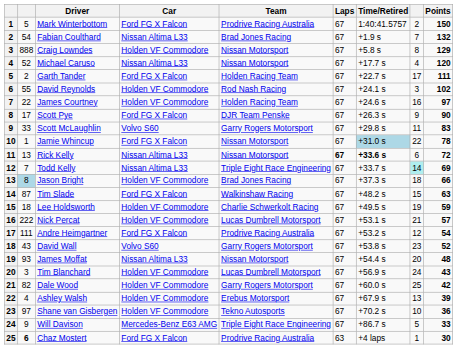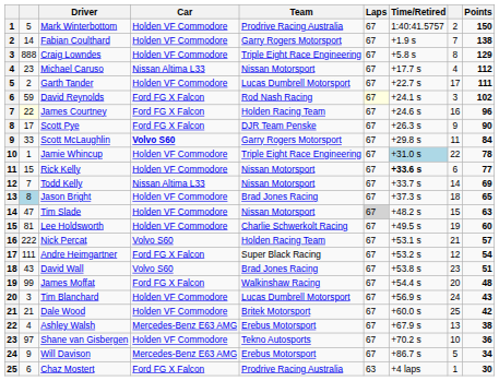 <table class="wikitable" style="font-size: 85%">
 <tr>
 <th></th>
 <th></th>
 <th>Driver</th>
 <th>Car</th>
 <th>Team</th>
 <th>Laps</th>
 <th>Time/Retired</th>
 <th></th>
 <th>Points</th>
 </tr>
 <tr>
 <th>1</th>
 <td align="center">5</td>
 <td> <a href='#'>Mark Winterbottom</a></td>
-<td><a href='#'>Ford FG X Falcon</a></td>
+<td><a href='#'>Holden VF Commodore</a></td>
 <td><a href='#'>Prodrive Racing Australia</a></td>
 <td>67</td>
 <td>1:40:41.5757</td>
 <td align="center">2</td>
 <td align="right"><strong>150</strong></td>
 </tr>
 <tr>
 <th>2</th>
-<td align="center">54</td>
+<td align="center">14</td>
 <td> <a href='#'>Fabian Coulthard</a></td>
-<td><a href='#'>Nissan Altima L33</a></td>
-<td><a href='#'>Brad Jones Racing</a></td>
+<td><a href='#'>Holden VF Commodore</a></td>
+<td><a href='#'>Garry Rogers Motorsport</a></td>
 <td>67</td>
 <td>+1.9 s</td>
 <td align="center">7</td>
-<td align="right"><strong>132</strong></td>
+<td align="right"><strong>138</strong></td>
 </tr>
 <tr>
 <th>3</th>
 <td align="center">888</td>
 <td> <a href='#'>Craig Lowndes</a></td>
 <td><a href='#'>Holden VF Commodore</a></td>
-<td><a href='#'>Nissan Motorsport</a></td>
+<td><a href='#'>Triple Eight Race Engineering</a></td>
 <td>67</td>
 <td>+5.8 s</td>
 <td align="center">8</td>
 <td align="right"><strong>129</strong></td>
 </tr>
 <tr>
 <th>4</th>
-<td align="center">52</td>
+<td align="center">23</td>
 <td> <a href='#'>Michael Caruso</a></td>
 <td><a href='#'>Nissan Altima L33</a></td>
 <td><a href='#'>Nissan Motorsport</a></td>
 <td>67</td>
 <td>+17.7 s</td>
 <td align="center">4</td>
-<td align="right"><strong>120</strong></td>
+<td align="right"><strong>112</strong></td>
 </tr>
 <tr>
 <th>5</th>
 <td align="center">2</td>
 <td> <a href='#'>Garth Tander</a></td>
-<td><a href='#'>Ford FG X Falcon</a></td>
-<td><a href='#'>Holden Racing Team</a></td>
+<td><a href='#'>Holden VF Commodore</a></td>
+<td><a href='#'>Lucas Dumbrell Motorsport</a></td>
 <td>67</td>
 <td>+22.7 s</td>
 <td align="center">17</td>
 <td align="right"><strong>111</strong></td>
 </tr>
 <tr>
 <th>6</th>
-<td align="center">55</td>
+<td align="center">59</td>
 <td> <a href='#'>David Reynolds</a></td>
-<td><a href='#'>Holden VF Commodore</a></td>
+<td><a href='#'>Ford FG X Falcon</a></td>
 <td><a href='#'>Rod Nash Racing</a></td>
-<td>67</td>
+<td style="background: lightyellow;">67</td>
 <td>+24.1 s</td>
 <td align="center">3</td>
 <td align="right"><strong>102</strong></td>
 </tr>
 <tr>
 <th>7</th>
-<td align="center">22</td>
+<td align="center" style="background: lightyellow;">22</td>
 <td> <a href='#'>James Courtney</a></td>
-<td><a href='#'>Holden VF Commodore</a></td>
+<td><a href='#'>Ford FG X Falcon</a></td>
 <td><a href='#'>Holden Racing Team</a></td>
 <td>67</td>
 <td>+24.6 s</td>
 <td align="center">16</td>
-<td align="right"><strong>97</strong></td>
+<td align="right"><strong>96</strong></td>
 </tr>
 <tr>
 <th>8</th>
 <td align="center">17</td>
 <td> <a href='#'>Scott Pye</a></td>
 <td><a href='#'>Ford FG X Falcon</a></td>
 <td><a href='#'>DJR Team Penske</a></td>
 <td>67</td>
 <td>+26.3 s</td>
 <td align="center">9</td>
 <td align="right"><strong>90</strong></td>
 </tr>
 <tr>
 <th>9</th>
 <td align="center">33</td>
 <td> <a href='#'>Scott McLaughlin</a></td>
-<td><a href='#'>Volvo S60</a></td>
+<td><strong><a href='#'>Volvo S60</a></strong></td>
 <td><a href='#'>Garry Rogers Motorsport</a></td>
 <td>67</td>
 <td>+29.8 s</td>
 <td align="center">11</td>
-<td align="right"><strong>83</strong></td>
+<td align="right"><strong>84</strong></td>
 </tr>
 <tr>
 <th>10</th>
 <td align="center">1</td>
 <td> <a href='#'>Jamie Whincup</a></td>
-<td><a href='#'>Ford FG X Falcon</a></td>
-<td><a href='#'>Nissan Motorsport</a></td>
+<td><a href='#'>Holden VF Commodore</a></td>
+<td><a href='#'>Triple Eight Race Engineering</a></td>
 <td>67</td>
 <td style="background: lightblue;">+31.0 s</td>
 <td align="center">22</td>
 <td align="right"><strong>78</strong></td>
 </tr>
 <tr>
 <th>11</th>
-<td align="center">13</td>
+<td align="center">15</td>
 <td> <a href='#'>Rick Kelly</a></td>
-<td><a href='#'>Nissan Altima L33</a></td>
+<td><a href='#'>Holden VF Commodore</a></td>
 <td><a href='#'>Nissan Motorsport</a></td>
-<td><strong>67</strong></td>
+<td>67</td>
 <td><strong>+33.6 s</strong></td>
 <td align="center">6</td>
-<td align="right"><strong>72</strong></td>
+<td align="right"><strong>77</strong></td>
 </tr>
 <tr>
 <th>12</th>
 <td align="center">7</td>
 <td> <a href='#'>Todd Kelly</a></td>
 <td><a href='#'>Nissan Altima L33</a></td>
-<td><a href='#'>Triple Eight Race Engineering</a></td>
+<td><a href='#'>Nissan Motorsport</a></td>
 <td>67</td>
 <td>+33.7 s</td>
-<td align="center" style="background: paleturquoise;">14</td>
+<td align="center">14</td>
 <td align="right"><strong>69</strong></td>
 </tr>
 <tr>
 <th>13</th>
 <td align="center" style="background: lightblue;">8</td>
 <td> <a href='#'>Jason Bright</a></td>
 <td><a href='#'>Holden VF Commodore</a></td>
 <td><a href='#'>Brad Jones Racing</a></td>
 <td>67</td>
 <td>+37.3 s</td>
 <td align="center">18</td>
-<td align="right"><strong>66</strong></td>
+<td align="right"><strong>65</strong></td>
 </tr>
 <tr>
 <th>14</th>
-<td align="center">87</td>
+<td align="center">47</td>
 <td> <a href='#'>Tim Slade</a></td>
-<td><a href='#'>Ford FG X Falcon</a></td>
-<td><a href='#'>Walkinshaw Racing</a></td>
-<td>67</td>
+<td><a href='#'>Holden VF Commodore</a></td>
+<td><a href='#'>Nissan Motorsport</a></td>
+<td style="background: lightgrey;">67</td>
 <td>+48.2 s</td>
 <td align="center">15</td>
 <td align="right"><strong>63</strong></td>
 </tr>
 <tr>
 <th>15</th>
-<td align="center">18</td>
+<td align="center">81</td>
 <td> <a href='#'>Lee Holdsworth</a></td>
 <td><a href='#'>Holden VF Commodore</a></td>
 <td><a href='#'>Charlie Schwerkolt Racing</a></td>
 <td>67</td>
 <td>+49.5 s</td>
 <td align="center">19</td>
-<td align="right"><strong>59</strong></td>
+<td align="right"><strong>60</strong></td>
 </tr>
 <tr>
 <th>16</th>
 <td align="center">222</td>
 <td> <a href='#'>Nick Percat</a></td>
-<td><a href='#'>Holden VF Commodore</a></td>
-<td><a href='#'>Lucas Dumbrell Motorsport</a></td>
+<td><a href='#'>Volvo S60</a></td>
+<td><a href='#'>Holden Racing Team</a></td>
 <td>67</td>
 <td>+53.1 s</td>
 <td align="center">21</td>
 <td align="right"><strong>57</strong></td>
 </tr>
 <tr>
 <th>17</th>
 <td align="center">111</td>
 <td> <a href='#'>Andre Heimgartner</a></td>
 <td><a href='#'>Ford FG X Falcon</a></td>
-<td><a href='#'>Prodrive Racing Australia</a></td>
+<td>Super Black Racing</td>
 <td>67</td>
 <td>+53.2 s</td>
 <td align="center">12</td>
 <td align="right"><strong>54</strong></td>
 </tr>
 <tr>
 <th>18</th>
 <td align="center">43</td>
 <td> <a href='#'>David Wall</a></td>
 <td><a href='#'>Volvo S60</a></td>
-<td><a href='#'>Garry Rogers Motorsport</a></td>
+<td><a href='#'>Brad Jones Racing</a></td>
 <td>67</td>
 <td>+53.8 s</td>
 <td align="center">23</td>
-<td align="right"><strong>52</strong></td>
+<td align="right"><strong>51</strong></td>
 </tr>
 <tr>
 <th>19</th>
-<td align="center">93</td>
+<td align="center">99</td>
 <td> <a href='#'>James Moffat</a></td>
-<td><a href='#'>Nissan Altima L33</a></td>
-<td><a href='#'>Nissan Motorsport</a></td>
+<td><a href='#'>Ford FG X Falcon</a></td>
+<td><a href='#'>Walkinshaw Racing</a></td>
 <td>67</td>
 <td>+54.4 s</td>
 <td align="center">20</td>
 <td align="right"><strong>48</strong></td>
 </tr>
 <tr>
 <th>20</th>
 <td align="center">3</td>
 <td> <a href='#'>Tim Blanchard</a></td>
 <td><a href='#'>Holden VF Commodore</a></td>
 <td><a href='#'>Lucas Dumbrell Motorsport</a></td>
 <td>67</td>
 <td>+56.9 s</td>
 <td align="center">24</td>
 <td align="right"><strong>43</strong></td>
 </tr>
 <tr>
 <th>21</th>
-<td align="center">82</td>
+<td align="center">21</td>
 <td> <a href='#'>Dale Wood</a></td>
 <td><a href='#'>Holden VF Commodore</a></td>
-<td><a href='#'>Garry Rogers Motorsport</a></td>
+<td><a href='#'>Britek Motorsport</a></td>
 <td>67</td>
 <td>+60.0 s</td>
 <td align="center">25</td>
 <td align="right"><strong>42</strong></td>
 </tr>
 <tr>
 <th>22</th>
 <td align="center">4</td>
 <td> <a href='#'>Ashley Walsh</a></td>
-<td><a href='#'>Holden VF Commodore</a></td>
+<td><a href='#'>Mercedes-Benz E63 AMG</a></td>
 <td><a href='#'>Erebus Motorsport</a></td>
 <td>67</td>
 <td>+67.9 s</td>
 <td align="center">13</td>
-<td align="right"><strong>39</strong></td>
+<td align="right"><strong>38</strong></td>
 </tr>
 <tr>
 <th>23</th>
 <td align="center">97</td>
 <td> <a href='#'>Shane van Gisbergen</a></td>
 <td><a href='#'>Holden VF Commodore</a></td>
 <td><a href='#'>Tekno Autosports</a></td>
 <td>67</td>
 <td>+70.2 s</td>
 <td align="center">10</td>
 <td align="right"><strong>36</strong></td>
 </tr>
 <tr>
 <th>24</th>
 <td align="center">9</td>
 <td> <a href='#'>Will Davison</a></td>
 <td><a href='#'>Mercedes-Benz E63 AMG</a></td>
-<td><a href='#'>Triple Eight Race Engineering</a></td>
+<td><a href='#'>Erebus Motorsport</a></td>
 <td>67</td>
 <td>+86.7 s</td>
 <td align="center">5</td>
-<td align="right"><strong>33</strong></td>
+<td align="right"><strong>34</strong></td>
 </tr>
 <tr>
 <th>25</th>
-<td align="center"><strong>6</strong></td>
+<td align="center">6</td>
 <td> <a href='#'>Chaz Mostert</a></td>
 <td><a href='#'>Ford FG X Falcon</a></td>
 <td><a href='#'>Prodrive Racing Australia</a></td>
 <td>63</td>
 <td>+4 laps</td>
 <td align="center">1</td>
 <td align="right"><strong>30</strong></td>
 </tr>
 </table>
